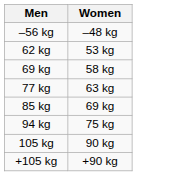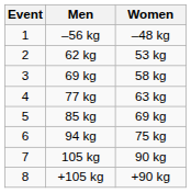 <table class="wikitable" style="text-align:center">
 <tr>
+<th>Event</th>
 <th width=80>Men</th>
 <th width=80>Women</th>
 </tr>
 <tr>
+<td align=center>1</td>
 <td>–56 kg</td>
 <td>–48 kg</td>
 </tr>
 <tr>
+<td align=center>2</td>
 <td>62 kg</td>
 <td>53 kg</td>
 </tr>
 <tr>
+<td align=center>3</td>
 <td>69 kg</td>
 <td>58 kg</td>
 </tr>
 <tr>
+<td align=center>4</td>
 <td>77 kg</td>
 <td>63 kg</td>
 </tr>
 <tr>
+<td align=center>5</td>
 <td>85 kg</td>
 <td>69 kg</td>
 </tr>
 <tr>
+<td align=center>6</td>
 <td>94 kg</td>
 <td>75 kg</td>
 </tr>
 <tr>
+<td align=center>7</td>
 <td>105 kg</td>
 <td>90 kg</td>
 </tr>
 <tr>
+<td align=center>8</td>
 <td>+105 kg</td>
 <td>+90 kg</td>
 </tr>
 </table>
